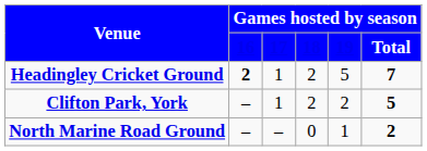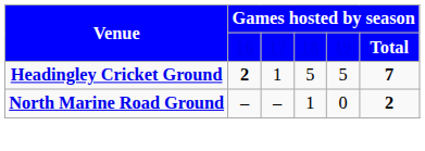 <table class="wikitable" style="font-size:100%">
 <tr>
 <th rowspan=2 style="background:blue; color:white">Venue</th>
 <th colspan=5 style="background:blue; color:white">Games hosted by season</th>
 </tr>
 <tr align=center style="background:blue;">
 <td><strong><a href='#'><span>16</span></a></strong></td>
 <td><strong><a href='#'><span>17</span></a></strong></td>
 <td><strong><a href='#'><span>18</span></a></strong></td>
 <td><strong><a href='#'><span>19</span></a></strong></td>
 <td style="color:white"><strong>Total</strong></td>
 </tr>
 <tr align=center>
 <td><strong><a href='#'>Headingley Cricket Ground</a></strong></td>
 <td><strong>2</strong></td>
 <td>1</td>
-<td>2</td>
+<td>5</td>
 <td>5</td>
 <td><strong>7</strong></td>
-</tr>
-<tr align=center>
-<td><strong><a href='#'>Clifton Park, York</a></strong></td>
-<td>–</td>
-<td>1</td>
-<td>2</td>
-<td>2</td>
-<td><strong>5</strong></td>
 </tr>
 <tr align=center>
 <td><strong><a href='#'>North Marine Road Ground</a></strong></td>
 <td>–</td>
 <td>–</td>
+<td>1</td>
 <td>0</td>
-<td>1</td>
 <td><strong>2</strong></td>
 </tr>
 </table>
